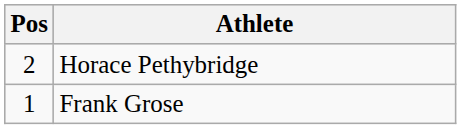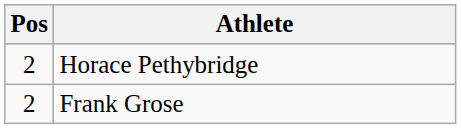 <table class="wikitable" style="font-size: 100%">
 <tr>
 <th width=20>Pos</th>
 <th width=250>Athlete</th>
 </tr>
 <tr align=center>
 <td>2</td>
 <td align="left"> Horace Pethybridge</td>
 </tr>
 <tr align=center>
-<td>1</td>
+<td>2</td>
 <td align="left"> Frank Grose</td>
 </tr>
 </table>
